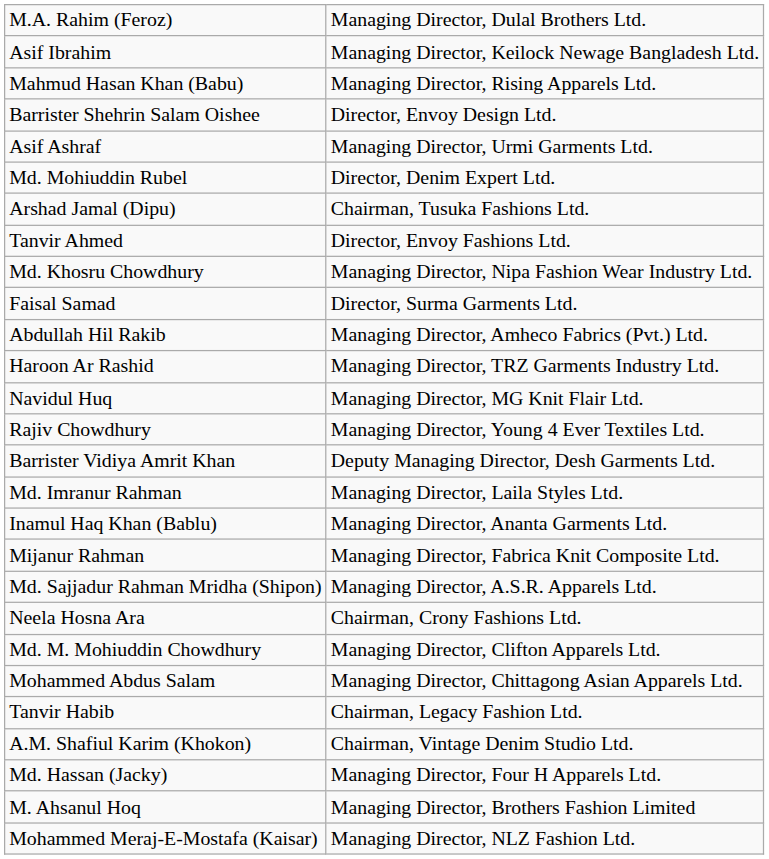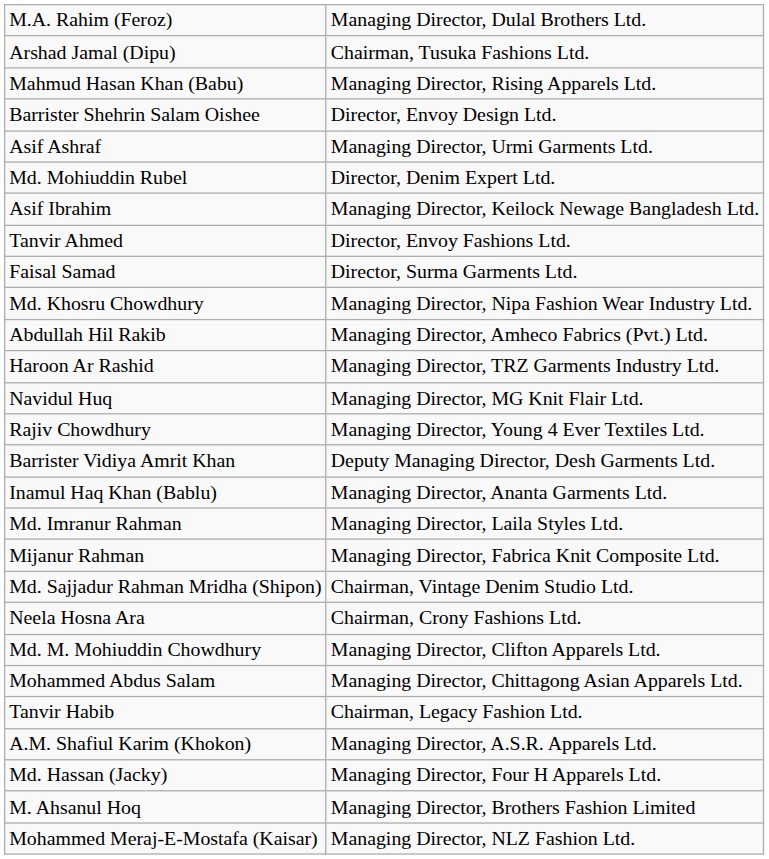 <table class="wikitable">
 <tr>
 <td>M.A. Rahim  (Feroz)</td>
 <td>Managing Director, Dulal  Brothers Ltd.</td>
 </tr>
 <tr>
-<td>Asif Ibrahim</td>
-<td>Managing  Director, Keilock Newage Bangladesh Ltd.</td>
+<td>Arshad Jamal  (Dipu)</td>
+<td>Chairman,  Tusuka Fashions Ltd.</td>
 </tr>
 <tr>
 <td>Mahmud Hasan  Khan (Babu)</td>
 <td>Managing  Director, Rising Apparels Ltd.</td>
 </tr>
 <tr>
 <td>Barrister  Shehrin Salam Oishee</td>
 <td>Director,  Envoy Design Ltd.</td>
 </tr>
 <tr>
 <td>Asif Ashraf</td>
 <td>Managing  Director, Urmi Garments Ltd.</td>
 </tr>
 <tr>
 <td>Md. Mohiuddin  Rubel</td>
 <td>Director,  Denim Expert Ltd.</td>
 </tr>
 <tr>
-<td>Arshad Jamal  (Dipu)</td>
-<td>Chairman,  Tusuka Fashions Ltd.</td>
+<td>Asif Ibrahim</td>
+<td>Managing  Director, Keilock Newage Bangladesh Ltd.</td>
 </tr>
 <tr>
 <td>Tanvir Ahmed</td>
 <td>Director,  Envoy Fashions Ltd.</td>
 </tr>
 <tr>
+<td>Faisal Samad</td>
+<td>Director,  Surma Garments Ltd.</td>
+</tr>
+<tr>
 <td>Md. Khosru  Chowdhury</td>
 <td>Managing  Director, Nipa Fashion Wear Industry Ltd.</td>
-</tr>
-<tr>
-<td>Faisal Samad</td>
-<td>Director,  Surma Garments Ltd.</td>
 </tr>
 <tr>
 <td>Abdullah Hil  Rakib</td>
 <td>Managing  Director, Amheco Fabrics (Pvt.) Ltd.</td>
 </tr>
 <tr>
 <td>Haroon Ar  Rashid</td>
 <td>Managing  Director, TRZ Garments Industry Ltd.</td>
 </tr>
 <tr>
 <td>Navidul Huq</td>
 <td>Managing  Director, MG Knit Flair Ltd.</td>
 </tr>
 <tr>
 <td>Rajiv  Chowdhury</td>
 <td>Managing  Director, Young 4 Ever Textiles Ltd.</td>
 </tr>
 <tr>
 <td>Barrister  Vidiya Amrit Khan</td>
 <td>Deputy  Managing Director, Desh Garments Ltd.</td>
 </tr>
 <tr>
+<td>Inamul Haq  Khan (Bablu)</td>
+<td>Managing  Director, Ananta Garments Ltd.</td>
+</tr>
+<tr>
 <td>Md. Imranur  Rahman</td>
 <td>Managing  Director, Laila Styles Ltd.</td>
-</tr>
-<tr>
-<td>Inamul Haq  Khan (Bablu)</td>
-<td>Managing  Director, Ananta Garments Ltd.</td>
 </tr>
 <tr>
 <td>Mijanur  Rahman</td>
 <td>Managing  Director, Fabrica Knit Composite Ltd.</td>
 </tr>
 <tr>
 <td>Md. Sajjadur  Rahman Mridha (Shipon)</td>
-<td>Managing Director,  A.S.R. Apparels Ltd.</td>
+<td>Chairman,  Vintage Denim Studio Ltd.</td>
 </tr>
 <tr>
 <td>Neela Hosna  Ara</td>
 <td>Chairman,  Crony Fashions Ltd.</td>
 </tr>
 <tr>
 <td>Md. M.  Mohiuddin Chowdhury</td>
 <td>Managing  Director, Clifton Apparels Ltd.</td>
 </tr>
 <tr>
 <td>Mohammed  Abdus Salam</td>
 <td>Managing  Director, Chittagong Asian Apparels Ltd.</td>
 </tr>
 <tr>
 <td>Tanvir Habib</td>
 <td>Chairman,  Legacy Fashion Ltd.</td>
 </tr>
 <tr>
 <td>A.M. Shafiul  Karim (Khokon)</td>
-<td>Chairman,  Vintage Denim Studio Ltd.</td>
+<td>Managing Director,  A.S.R. Apparels Ltd.</td>
 </tr>
 <tr>
 <td>Md. Hassan  (Jacky)</td>
 <td>Managing  Director, Four H Apparels Ltd.</td>
 </tr>
 <tr>
 <td>M. Ahsanul  Hoq</td>
 <td>Managing  Director, Brothers Fashion Limited</td>
 </tr>
 <tr>
 <td>Mohammed  Meraj-E-Mostafa (Kaisar)</td>
 <td>Managing Director,  NLZ Fashion Ltd.</td>
 </tr>
 </table>
